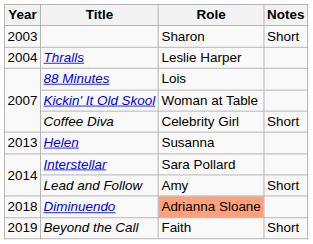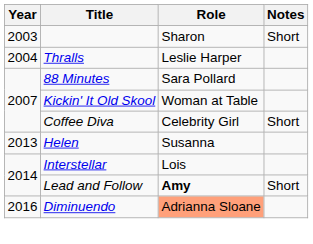 <table class="wikitable sortable">
 <tr>
 <th>Year</th>
 <th>Title</th>
 <th>Role</th>
 <th class="unsortable">Notes</th>
 </tr>
 <tr>
 <td>2003</td>
 <td><em></em></td>
 <td>Sharon</td>
 <td>Short</td>
 </tr>
 <tr>
 <td>2004</td>
 <td><em><a href='#'>Thralls</a></em></td>
 <td>Leslie Harper</td>
 <td></td>
 </tr>
 <tr>
 <td rowspan="3">2007</td>
 <td><em><a href='#'>88 Minutes</a></em></td>
-<td>Lois</td>
+<td>Sara Pollard</td>
 <td></td>
 </tr>
 <tr>
 <td><em><a href='#'>Kickin' It Old Skool</a></em></td>
 <td>Woman at Table</td>
 <td></td>
 </tr>
 <tr>
 <td><em>Coffee Diva</em></td>
 <td>Celebrity Girl</td>
 <td>Short</td>
 </tr>
 <tr>
 <td>2013</td>
 <td><em><a href='#'>Helen</a></em></td>
 <td>Susanna</td>
 <td></td>
 </tr>
 <tr>
 <td rowspan="2">2014</td>
 <td><em><a href='#'>Interstellar</a></em></td>
-<td>Sara Pollard</td>
+<td>Lois</td>
 <td></td>
 </tr>
 <tr>
 <td><em>Lead and Follow</em></td>
-<td>Amy</td>
+<td><strong>Amy</strong></td>
 <td>Short</td>
 </tr>
 <tr>
-<td>2018</td>
+<td>2016</td>
 <td><a href='#'><em>Diminuendo</em></a></td>
 <td style="background: lightsalmon;">Adrianna Sloane</td>
 <td></td>
 </tr>
-<tr>
-<td>2019</td>
-<td><em>Beyond the Call</em></td>
-<td>Faith</td>
-<td>Short</td>
-</tr>
 </table>
